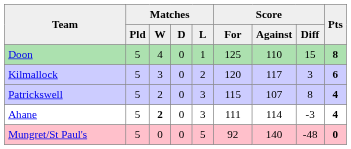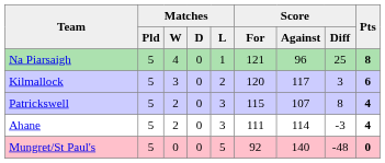 <table style=border-collapse:collapse border=1 cellspacing=0 cellpadding=5>
 <tr align=center bgcolor=#efefef>
 <th rowspan=2 width=165>Team</th>
 <th colspan=4>Matches</th>
 <th colspan=3>Score</th>
 <th rowspan=2width=20>Pts</th>
 </tr>
 <tr align=center bgcolor=#efefef>
 <th width=20>Pld</th>
 <th width=20>W</th>
 <th width=20>D</th>
 <th width=20>L</th>
 <th width=45>For</th>
 <th width=45>Against</th>
 <th width=30>Diff</th>
 </tr>
-<tr align=center style="background:#ACE1AF;">
-<td style="text-align:left;"><a href='#'>Doon</a></td>
+<tr align=center  style="background:#ACE1AF;">
+<td style="text-align:left;"><a href='#'>Na Piarsaigh</a></td>
 <td>5</td>
 <td>4</td>
 <td>0</td>
 <td>1</td>
-<td>125</td>
-<td>110</td>
-<td>15</td>
+<td>121</td>
+<td>96</td>
+<td>25</td>
 <td><strong>8</strong></td>
 </tr>
 <tr align=center style="background:#ccccff;">
 <td style="text-align:left;"><a href='#'>Kilmallock</a></td>
 <td>5</td>
 <td>3</td>
 <td>0</td>
 <td>2</td>
 <td>120</td>
 <td>117</td>
 <td>3</td>
 <td><strong>6</strong></td>
 </tr>
 <tr align=center style="background:#ccccff;">
 <td style="text-align:left;"><a href='#'>Patrickswell</a></td>
 <td>5</td>
 <td>2</td>
 <td>0</td>
 <td>3</td>
 <td>115</td>
 <td>107</td>
 <td>8</td>
 <td><strong>4</strong></td>
 </tr>
 <tr align=center>
 <td style="text-align:left;"><a href='#'>Ahane</a></td>
 <td>5</td>
-<td><strong>2</strong></td>
+<td>2</td>
 <td>0</td>
 <td>3</td>
 <td>111</td>
 <td>114</td>
 <td>-3</td>
 <td><strong>4</strong></td>
 </tr>
 <tr align=center style="background:#FFC0CB;">
 <td style="text-align:left;"><a href='#'>Mungret/St Paul's</a></td>
 <td>5</td>
 <td>0</td>
 <td>0</td>
 <td>5</td>
 <td>92</td>
 <td>140</td>
 <td>-48</td>
 <td><strong>0</strong></td>
 </tr>
 </table>
